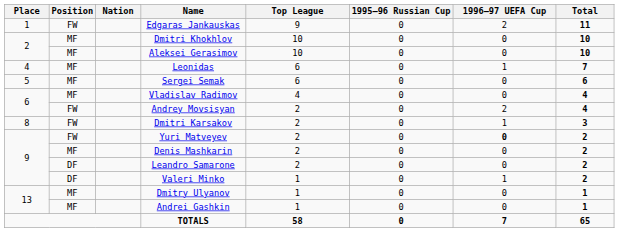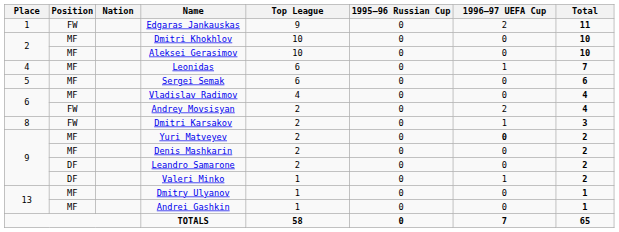 <table class="wikitable" style="font-size: 95%; text-align: center;">
 <tr>
 <th width=60>Place</th>
 <th width=60>Position</th>
 <th width=60>Nation</th>
 <th width=150>Name</th>
 <th width=150>Top League</th>
 <th width=150>1995–96 Russian Cup</th>
 <th width=150>1996–97 UEFA Cup</th>
 <th width=80><strong>Total</strong></th>
 </tr>
 <tr>
 <td>1</td>
 <td>FW</td>
 <td></td>
 <td><a href='#'>Edgaras Jankauskas</a></td>
 <td>9</td>
 <td>0</td>
 <td>2</td>
 <td><strong>11</strong></td>
 </tr>
 <tr>
 <td rowspan="2">2</td>
 <td>MF</td>
 <td></td>
 <td><a href='#'>Dmitri Khokhlov</a></td>
 <td>10</td>
 <td>0</td>
 <td>0</td>
 <td><strong>10</strong></td>
 </tr>
 <tr>
 <td>MF</td>
 <td></td>
 <td><a href='#'>Aleksei Gerasimov</a></td>
 <td>10</td>
 <td>0</td>
 <td>0</td>
 <td><strong>10</strong></td>
 </tr>
 <tr>
 <td>4</td>
 <td>MF</td>
 <td></td>
 <td><a href='#'>Leonidas</a></td>
 <td>6</td>
 <td>0</td>
 <td>1</td>
 <td><strong>7</strong></td>
 </tr>
 <tr>
 <td>5</td>
 <td>MF</td>
 <td></td>
 <td><a href='#'>Sergei Semak</a></td>
 <td>6</td>
 <td>0</td>
 <td>0</td>
 <td><strong>6</strong></td>
 </tr>
 <tr>
 <td rowspan="2">6</td>
 <td>MF</td>
 <td></td>
 <td><a href='#'>Vladislav Radimov</a></td>
 <td>4</td>
 <td>0</td>
 <td>0</td>
 <td><strong>4</strong></td>
 </tr>
 <tr>
 <td>FW</td>
 <td></td>
 <td><a href='#'>Andrey Movsisyan</a></td>
 <td>2</td>
 <td>0</td>
 <td>2</td>
 <td><strong>4</strong></td>
 </tr>
 <tr>
 <td>8</td>
 <td>FW</td>
 <td></td>
 <td><a href='#'>Dmitri Karsakov</a></td>
 <td>2</td>
 <td>0</td>
 <td>1</td>
 <td><strong>3</strong></td>
 </tr>
 <tr>
 <td rowspan="4">9</td>
-<td>FW</td>
+<td>MF</td>
 <td></td>
 <td><a href='#'>Yuri Matveyev</a></td>
 <td>2</td>
 <td>0</td>
 <td><strong>0</strong></td>
 <td><strong>2</strong></td>
 </tr>
 <tr>
 <td>MF</td>
 <td></td>
 <td><a href='#'>Denis Mashkarin</a></td>
 <td>2</td>
 <td>0</td>
 <td>0</td>
 <td><strong>2</strong></td>
 </tr>
 <tr>
 <td>DF</td>
 <td></td>
 <td><a href='#'>Leandro Samarone</a></td>
 <td>2</td>
 <td>0</td>
 <td>0</td>
 <td><strong>2</strong></td>
 </tr>
 <tr>
 <td>DF</td>
 <td></td>
 <td><a href='#'>Valeri Minko</a></td>
 <td>1</td>
 <td>0</td>
 <td>1</td>
 <td><strong>2</strong></td>
 </tr>
 <tr>
 <td rowspan="2">13</td>
 <td>MF</td>
 <td></td>
 <td><a href='#'>Dmitry Ulyanov</a></td>
 <td>1</td>
 <td>0</td>
 <td>0</td>
 <td><strong>1</strong></td>
 </tr>
 <tr>
 <td>MF</td>
 <td></td>
 <td><a href='#'>Andrei Gashkin</a></td>
 <td>1</td>
 <td>0</td>
 <td>0</td>
 <td><strong>1</strong></td>
 </tr>
 <tr>
 <td colspan="3"></td>
 <td><strong>TOTALS</strong></td>
 <td><strong>58</strong></td>
 <td><strong>0</strong></td>
 <td><strong>7</strong></td>
 <td><strong>65</strong></td>
 </tr>
 </table>
